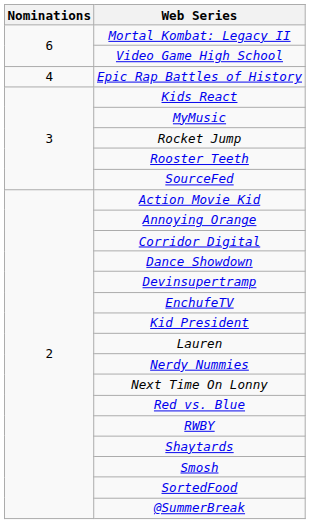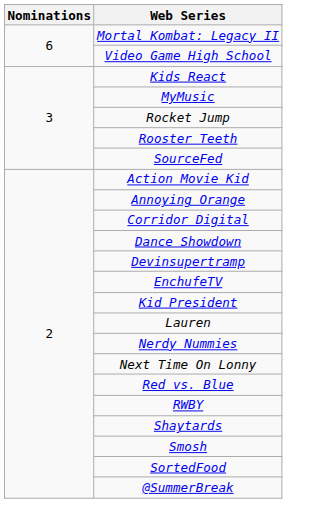 <table class="wikitable plainrowheaders" style="text-align:center;">
 <tr>
 <th scope="col" style="width:55px;">Nominations</th>
 <th scope="col" style="text-align:center;">Web Series</th>
 </tr>
 <tr>
 <td rowspan="2">6</td>
 <td><em><a href='#'>Mortal Kombat: Legacy II</a></em></td>
 </tr>
 <tr>
 <td><em><a href='#'>Video Game High School</a></em></td>
-</tr>
-<tr>
-<td>4</td>
-<td><em><a href='#'>Epic Rap Battles of History</a></em></td>
 </tr>
 <tr>
 <td rowspan="5">3</td>
 <td><em><a href='#'>Kids React</a></em></td>
 </tr>
 <tr>
 <td><em><a href='#'>MyMusic</a></em></td>
 </tr>
 <tr>
 <td><em>Rocket Jump</em></td>
 </tr>
 <tr>
 <td><em><a href='#'>Rooster Teeth</a></em></td>
 </tr>
 <tr>
 <td><em><a href='#'>SourceFed</a></em></td>
 </tr>
 <tr>
 <td rowspan="16">2</td>
 <td><em><a href='#'>Action Movie Kid</a></em></td>
 </tr>
 <tr>
 <td><em><a href='#'>Annoying Orange</a></em></td>
 </tr>
 <tr>
 <td><em><a href='#'>Corridor Digital</a></em></td>
 </tr>
 <tr>
 <td><em><a href='#'>Dance Showdown</a></em></td>
 </tr>
 <tr>
 <td><em><a href='#'>Devinsupertramp</a></em></td>
 </tr>
 <tr>
 <td><em><a href='#'>EnchufeTV</a></em></td>
 </tr>
 <tr>
 <td><em><a href='#'>Kid President</a></em></td>
 </tr>
 <tr>
 <td><em>Lauren</em></td>
 </tr>
 <tr>
 <td><em><a href='#'>Nerdy Nummies</a></em></td>
 </tr>
 <tr>
 <td><em>Next Time On Lonny</em></td>
 </tr>
 <tr>
 <td><em><a href='#'>Red vs. Blue</a></em></td>
 </tr>
 <tr>
 <td><em><a href='#'>RWBY</a></em></td>
 </tr>
 <tr>
 <td><em><a href='#'>Shaytards</a></em></td>
 </tr>
 <tr>
 <td><em><a href='#'>Smosh</a></em></td>
 </tr>
 <tr>
 <td><em><a href='#'>SortedFood</a></em></td>
 </tr>
 <tr>
 <td><em><a href='#'>@SummerBreak</a></em></td>
 </tr>
 </table>
